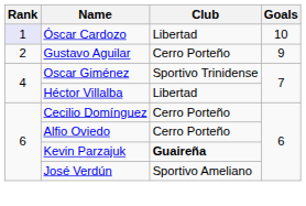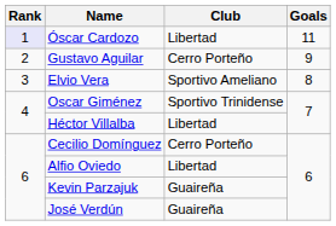 <table class="wikitable" border="1">
 <tr>
 <th>Rank</th>
 <th>Name</th>
 <th>Club</th>
 <th>Goals</th>
 </tr>
 <tr>
 <td align=center style="background: lavender;">1</td>
 <td> <a href='#'>Óscar Cardozo</a></td>
 <td>Libertad</td>
-<td align=center>10</td>
+<td align=center>11</td>
 </tr>
 <tr>
 <td align=center>2</td>
 <td> <a href='#'>Gustavo Aguilar</a></td>
 <td>Cerro Porteño</td>
 <td align=center>9</td>
+</tr>
+<tr>
+<td align=center>3</td>
+<td> <a href='#'>Elvio Vera</a></td>
+<td>Sportivo Ameliano</td>
+<td align=center>8</td>
 </tr>
 <tr>
 <td rowspan=2 align=center>4</td>
 <td> <a href='#'>Oscar Giménez</a></td>
 <td>Sportivo Trinidense</td>
 <td rowspan=2 align=center>7</td>
 </tr>
 <tr>
 <td> <a href='#'>Héctor Villalba</a></td>
 <td>Libertad</td>
 </tr>
 <tr>
 <td rowspan=4 align=center>6</td>
 <td> <a href='#'>Cecilio Domínguez</a></td>
 <td>Cerro Porteño</td>
 <td rowspan=4 align=center>6</td>
 </tr>
 <tr>
 <td> <a href='#'>Alfio Oviedo</a></td>
-<td>Cerro Porteño</td>
+<td>Libertad</td>
 </tr>
 <tr>
 <td> <a href='#'>Kevin Parzajuk</a></td>
-<td><strong>Guaireña</strong></td>
+<td>Guaireña</td>
 </tr>
 <tr>
 <td> <a href='#'>José Verdún</a></td>
-<td>Sportivo Ameliano</td>
+<td>Guaireña</td>
 </tr>
 </table>
